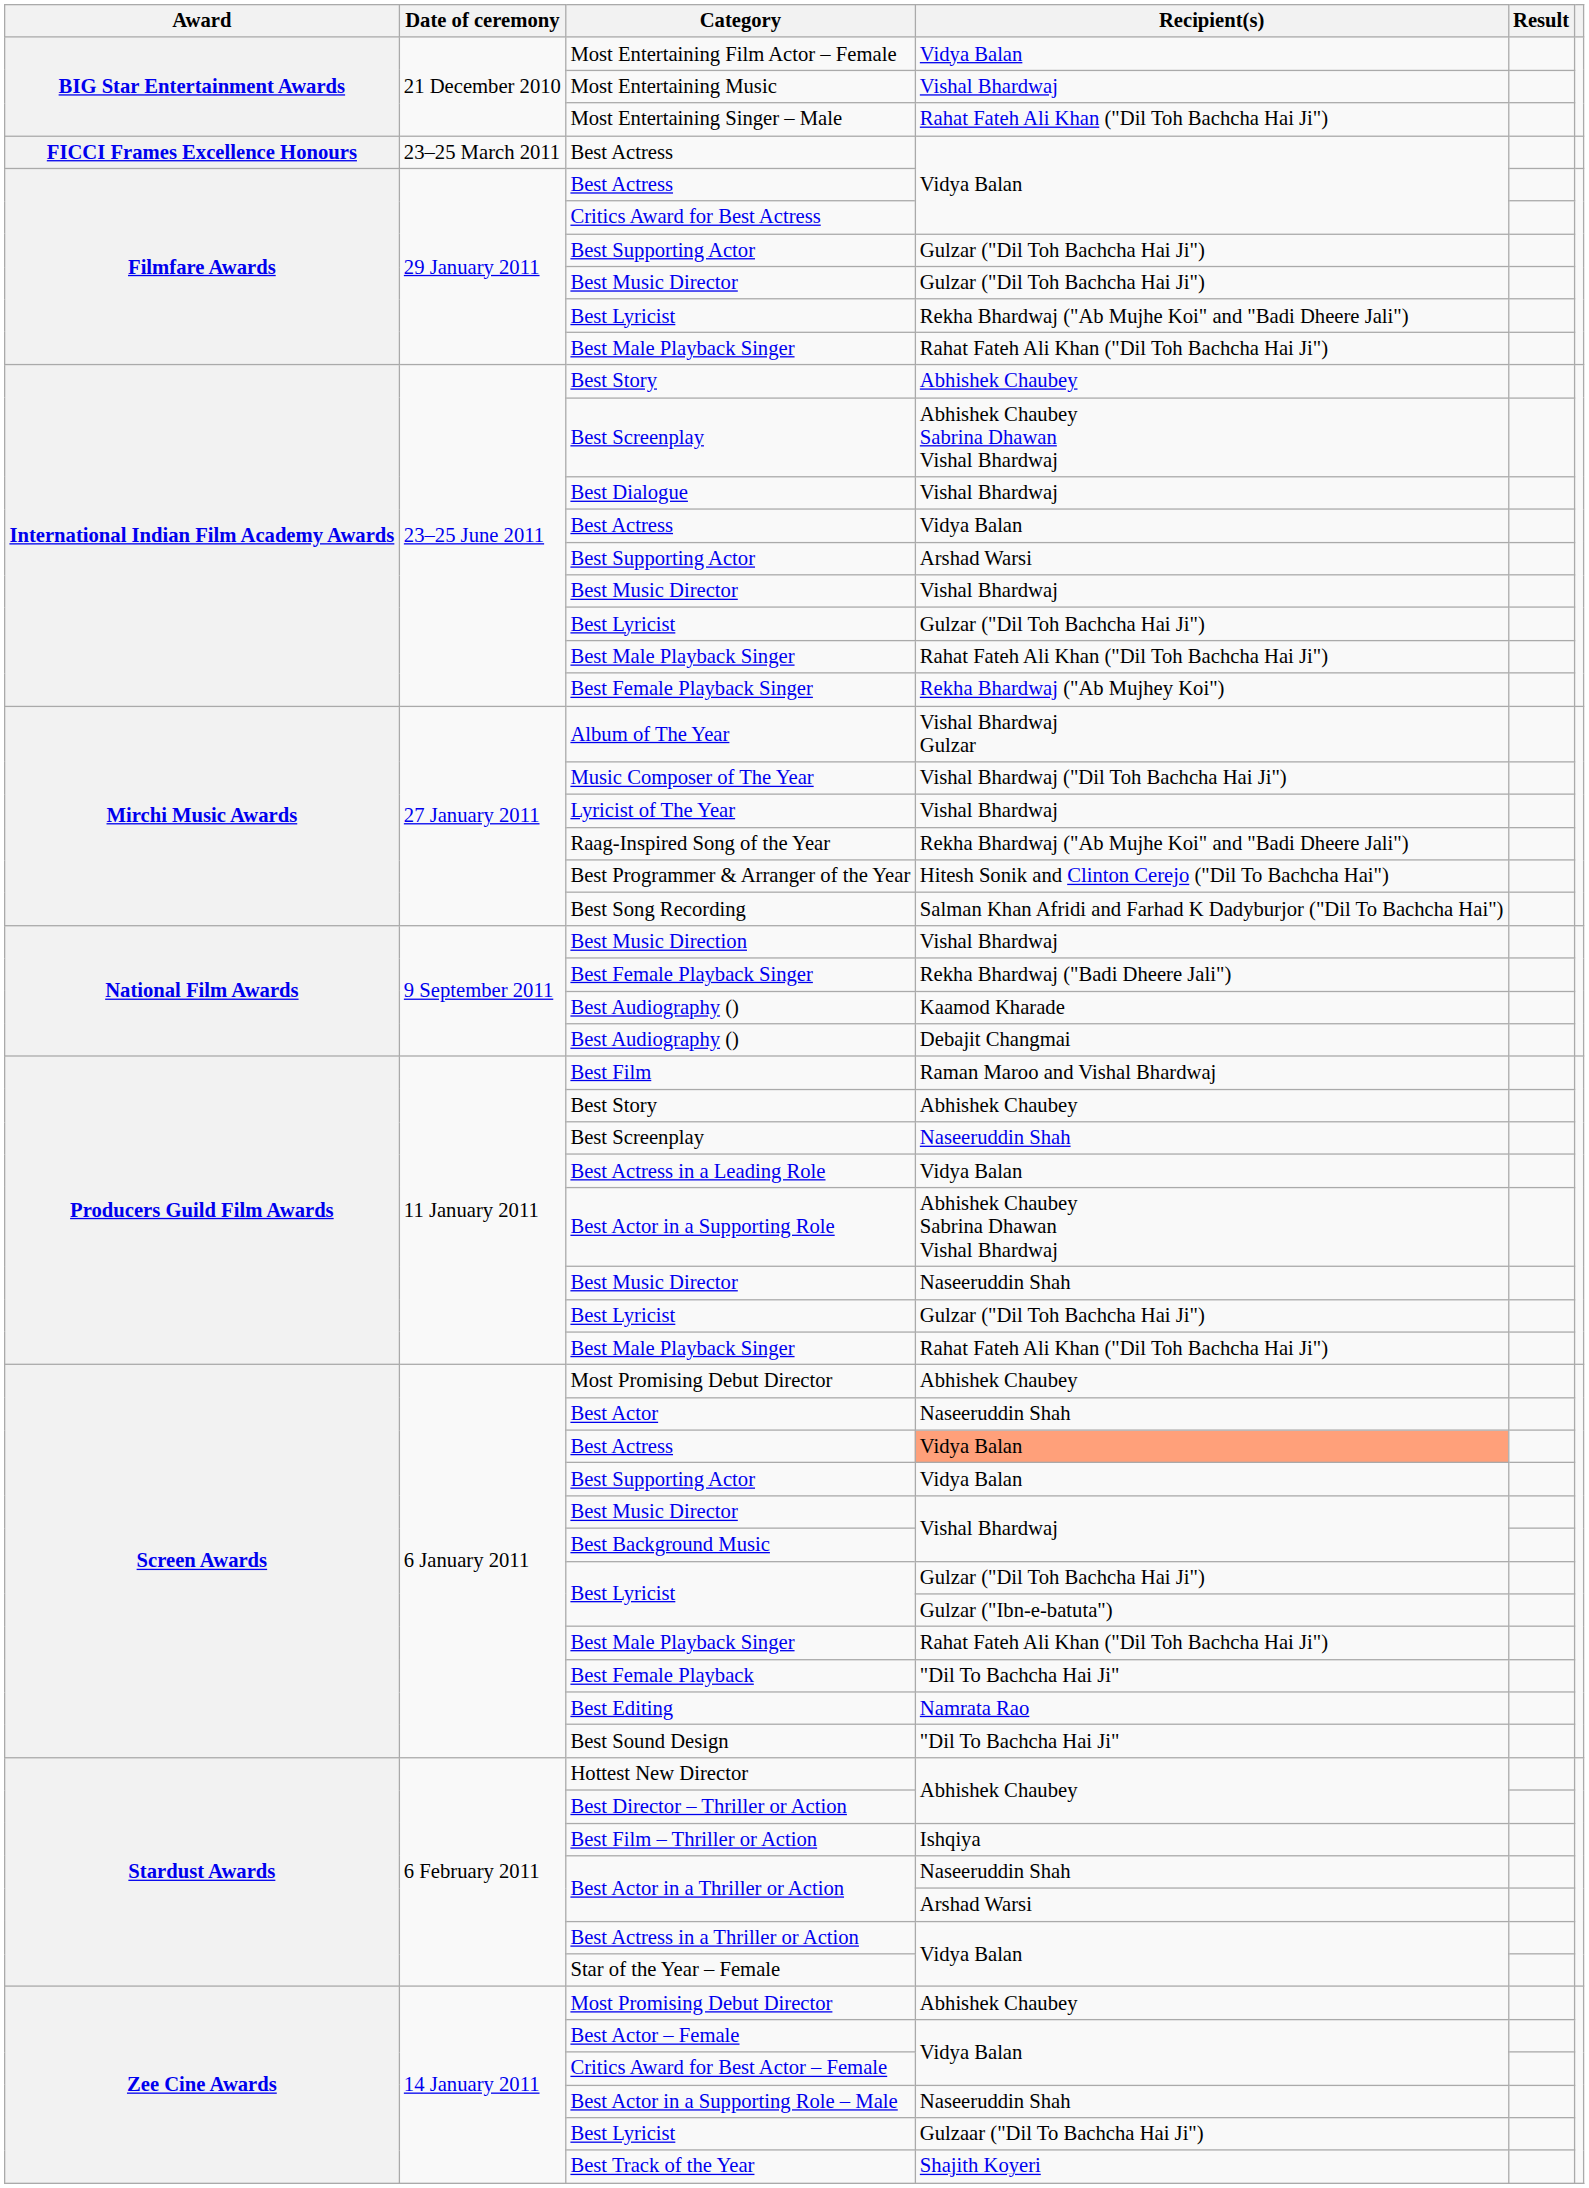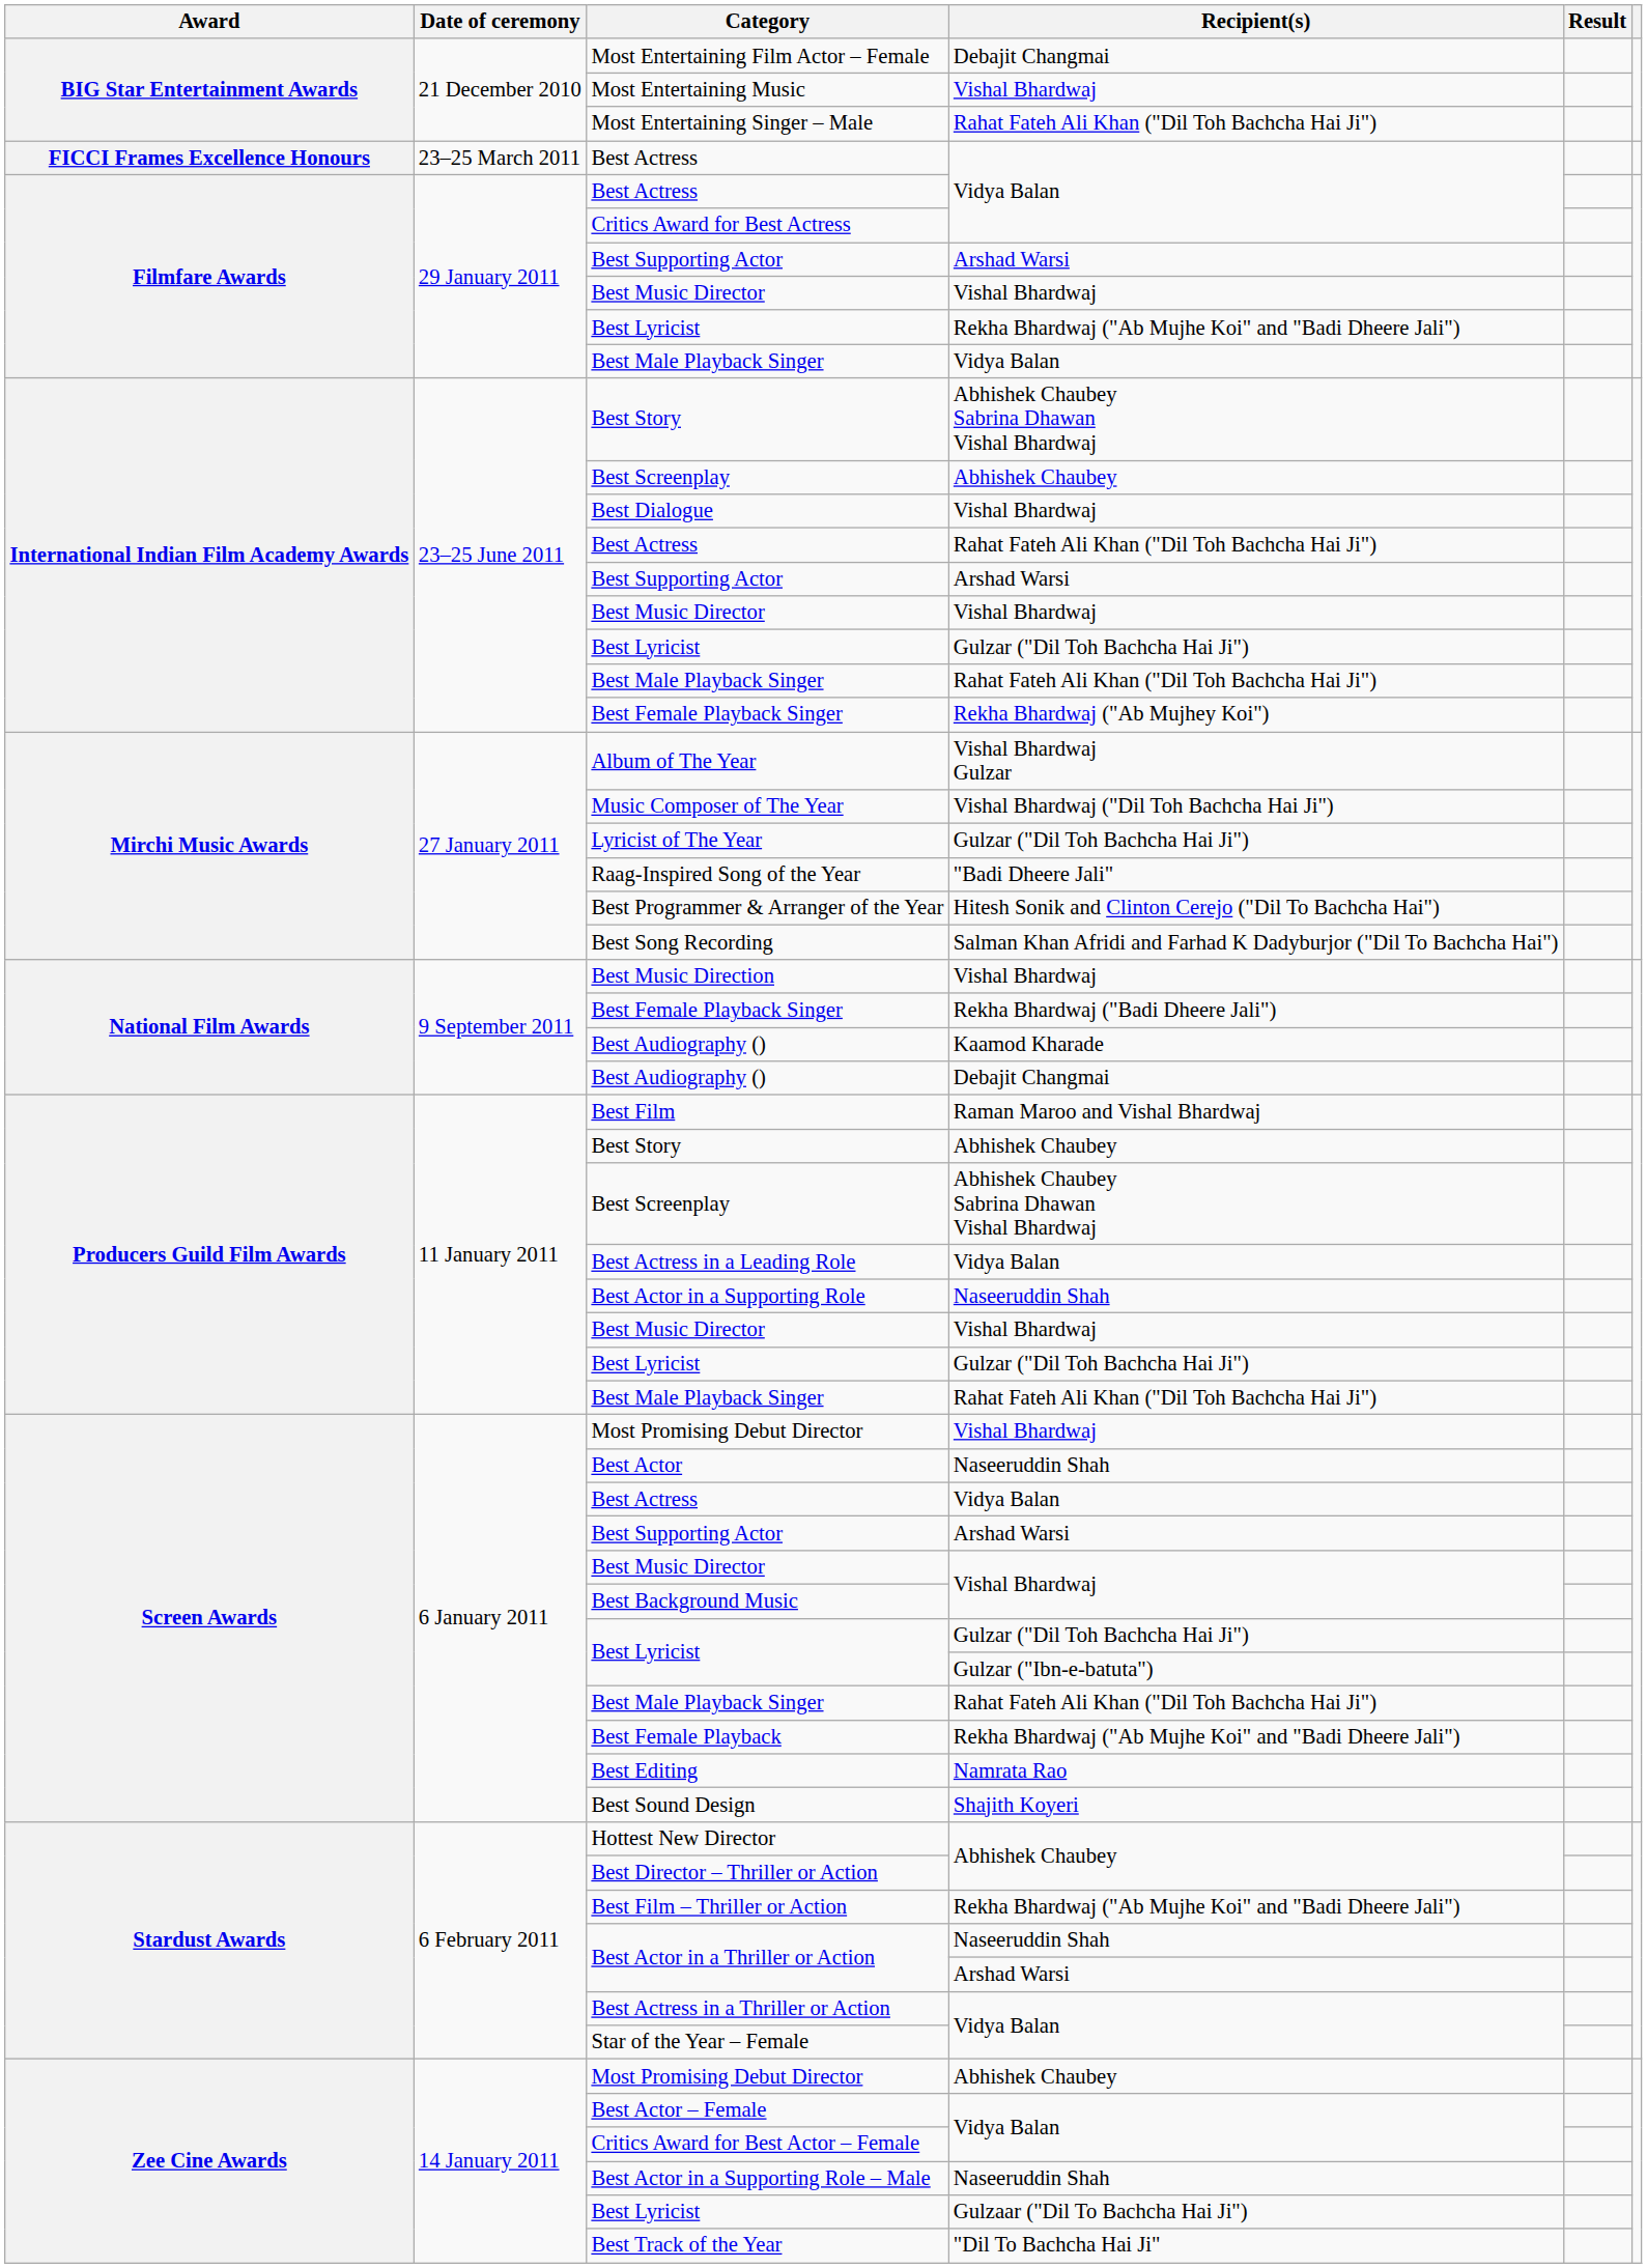 <table class="wikitable plainrowheaders sortable">
 <tr>
 <th scope="col">Award</th>
 <th scope="col">Date of ceremony</th>
 <th scope="col">Category</th>
 <th scope="col">Recipient(s)</th>
 <th scope="col" class="unsortable">Result</th>
 <th scope="col" class="unsortable"></th>
 </tr>
 <tr>
 <th scope="row" rowspan="3"><a href='#'>BIG Star Entertainment Awards</a></th>
 <td rowspan="3">21 December 2010</td>
 <td>Most Entertaining Film Actor – Female</td>
-<td><a href='#'>Vidya Balan</a></td>
+<td>Debajit Changmai</td>
 <td></td>
 <td rowspan="3"><br></td>
 </tr>
 <tr>
 <td>Most Entertaining Music</td>
 <td><a href='#'>Vishal Bhardwaj</a></td>
 <td></td>
 </tr>
 <tr>
 <td>Most Entertaining Singer – Male</td>
 <td><a href='#'>Rahat Fateh Ali Khan</a> ("Dil Toh Bachcha Hai Ji")</td>
 <td></td>
 </tr>
 <tr>
 <th scope="row"><a href='#'>FICCI Frames Excellence Honours</a></th>
 <td>23–25 March 2011</td>
 <td>Best Actress</td>
 <td rowspan="3">Vidya Balan</td>
 <td></td>
 <td></td>
 </tr>
 <tr>
 <th scope="row" rowspan="6"><a href='#'>Filmfare Awards</a></th>
 <td rowspan="6"><a href='#'>29 January 2011</a></td>
 <td><a href='#'>Best Actress</a></td>
 <td></td>
 <td rowspan="6"><br></td>
 </tr>
 <tr>
 <td><a href='#'>Critics Award for Best Actress</a></td>
 <td></td>
 </tr>
 <tr>
 <td><a href='#'>Best Supporting Actor</a></td>
-<td>Gulzar ("Dil Toh Bachcha Hai Ji")</td>
+<td><a href='#'>Arshad Warsi</a></td>
 <td></td>
 </tr>
 <tr>
 <td><a href='#'>Best Music Director</a></td>
-<td>Gulzar ("Dil Toh Bachcha Hai Ji")</td>
+<td>Vishal Bhardwaj</td>
 <td></td>
 </tr>
 <tr>
 <td><a href='#'>Best Lyricist</a></td>
 <td>Rekha Bhardwaj ("Ab Mujhe Koi" and "Badi Dheere Jali")</td>
 <td></td>
 </tr>
 <tr>
 <td><a href='#'>Best Male Playback Singer</a></td>
-<td>Rahat Fateh Ali Khan ("Dil Toh Bachcha Hai Ji")</td>
+<td>Vidya Balan</td>
 <td></td>
 </tr>
 <tr>
 <th scope="row" rowspan="9"><a href='#'>International Indian Film Academy Awards</a></th>
 <td rowspan="9"><a href='#'>23–25 June 2011</a></td>
 <td><a href='#'>Best Story</a></td>
-<td><a href='#'>Abhishek Chaubey</a></td>
+<td>Abhishek Chaubey<br><a href='#'>Sabrina Dhawan</a><br>Vishal Bhardwaj</td>
 <td></td>
 <td rowspan="9"><br></td>
 </tr>
 <tr>
 <td><a href='#'>Best Screenplay</a></td>
-<td>Abhishek Chaubey<br><a href='#'>Sabrina Dhawan</a><br>Vishal Bhardwaj</td>
+<td><a href='#'>Abhishek Chaubey</a></td>
 <td></td>
 </tr>
 <tr>
 <td><a href='#'>Best Dialogue</a></td>
 <td>Vishal Bhardwaj</td>
 <td></td>
 </tr>
 <tr>
 <td><a href='#'>Best Actress</a></td>
-<td>Vidya Balan</td>
+<td>Rahat Fateh Ali Khan ("Dil Toh Bachcha Hai Ji")</td>
 <td></td>
 </tr>
 <tr>
 <td><a href='#'>Best Supporting Actor</a></td>
 <td>Arshad Warsi</td>
 <td></td>
 </tr>
 <tr>
 <td><a href='#'>Best Music Director</a></td>
 <td>Vishal Bhardwaj</td>
 <td></td>
 </tr>
 <tr>
 <td><a href='#'>Best Lyricist</a></td>
 <td>Gulzar ("Dil Toh Bachcha Hai Ji")</td>
 <td></td>
 </tr>
 <tr>
 <td><a href='#'>Best Male Playback Singer</a></td>
 <td>Rahat Fateh Ali Khan ("Dil Toh Bachcha Hai Ji")</td>
 <td></td>
 </tr>
 <tr>
 <td><a href='#'>Best Female Playback Singer</a></td>
 <td><a href='#'>Rekha Bhardwaj</a> ("Ab Mujhey Koi")</td>
 <td></td>
 </tr>
 <tr>
 <th scope="row" rowspan="6"><a href='#'>Mirchi Music Awards</a></th>
 <td rowspan="6"><a href='#'>27 January 2011</a></td>
 <td><a href='#'>Album of The Year</a></td>
 <td>Vishal Bhardwaj <br> Gulzar</td>
 <td></td>
 <td rowspan="6"><br></td>
 </tr>
 <tr>
 <td><a href='#'>Music Composer of The Year</a></td>
 <td>Vishal Bhardwaj ("Dil Toh Bachcha Hai Ji")</td>
 <td></td>
 </tr>
 <tr>
 <td><a href='#'>Lyricist of The Year</a></td>
-<td>Vishal Bhardwaj</td>
+<td>Gulzar ("Dil Toh Bachcha Hai Ji")</td>
 <td></td>
 </tr>
 <tr>
 <td>Raag-Inspired Song of the Year</td>
-<td>Rekha Bhardwaj ("Ab Mujhe Koi" and "Badi Dheere Jali")</td>
+<td>"Badi Dheere Jali"</td>
 <td></td>
 </tr>
 <tr>
 <td>Best Programmer & Arranger of the Year</td>
 <td>Hitesh Sonik and <a href='#'>Clinton Cerejo</a> ("Dil To Bachcha Hai")</td>
 <td></td>
 </tr>
 <tr>
 <td>Best Song Recording</td>
 <td>Salman Khan Afridi and Farhad K Dadyburjor ("Dil To Bachcha Hai")</td>
 <td></td>
 </tr>
 <tr>
 <th scope="row" rowspan="4"><a href='#'>National Film Awards</a></th>
 <td rowspan="4"><a href='#'>9 September 2011</a></td>
 <td><a href='#'>Best Music Direction</a></td>
 <td>Vishal Bhardwaj</td>
 <td></td>
 <td rowspan="4"><br></td>
 </tr>
 <tr>
 <td><a href='#'>Best Female Playback Singer</a></td>
 <td>Rekha Bhardwaj ("Badi Dheere Jali")</td>
 <td></td>
 </tr>
 <tr>
 <td><a href='#'>Best Audiography</a> ()</td>
 <td>Kaamod Kharade</td>
 <td></td>
 </tr>
 <tr>
 <td><a href='#'>Best Audiography</a> ()</td>
 <td>Debajit Changmai</td>
 <td></td>
 </tr>
 <tr>
 <th scope="row" rowspan="8"><a href='#'>Producers Guild Film Awards</a></th>
 <td rowspan="8">11 January 2011</td>
 <td><a href='#'>Best Film</a></td>
 <td>Raman Maroo and Vishal Bhardwaj</td>
 <td></td>
 <td rowspan="8"><br></td>
 </tr>
 <tr>
 <td>Best Story</td>
 <td>Abhishek Chaubey</td>
 <td></td>
 </tr>
 <tr>
 <td>Best Screenplay</td>
-<td><a href='#'>Naseeruddin Shah</a></td>
+<td>Abhishek Chaubey<br>Sabrina Dhawan<br>Vishal Bhardwaj</td>
 <td></td>
 </tr>
 <tr>
 <td><a href='#'>Best Actress in a Leading Role</a></td>
 <td>Vidya Balan</td>
 <td></td>
 </tr>
 <tr>
 <td><a href='#'>Best Actor in a Supporting Role</a></td>
-<td>Abhishek Chaubey<br>Sabrina Dhawan<br>Vishal Bhardwaj</td>
+<td><a href='#'>Naseeruddin Shah</a></td>
 <td></td>
 </tr>
 <tr>
 <td><a href='#'>Best Music Director</a></td>
-<td>Naseeruddin Shah</td>
+<td>Vishal Bhardwaj</td>
 <td></td>
 </tr>
 <tr>
 <td><a href='#'>Best Lyricist</a></td>
 <td>Gulzar ("Dil Toh Bachcha Hai Ji")</td>
 <td></td>
 </tr>
 <tr>
 <td><a href='#'>Best Male Playback Singer</a></td>
 <td>Rahat Fateh Ali Khan ("Dil Toh Bachcha Hai Ji")</td>
 <td></td>
 </tr>
 <tr>
 <th scope="row" rowspan="12"><a href='#'>Screen Awards</a></th>
 <td rowspan="12">6 January 2011</td>
 <td>Most Promising Debut Director</td>
-<td>Abhishek Chaubey</td>
+<td><a href='#'>Vishal Bhardwaj</a></td>
 <td></td>
 <td rowspan="12"><br></td>
 </tr>
 <tr>
 <td><a href='#'>Best Actor</a></td>
 <td>Naseeruddin Shah</td>
 <td></td>
 </tr>
 <tr>
 <td><a href='#'>Best Actress</a></td>
-<td style="background: lightsalmon;">Vidya Balan</td>
+<td>Vidya Balan</td>
 <td></td>
 </tr>
 <tr>
 <td><a href='#'>Best Supporting Actor</a></td>
-<td>Vidya Balan</td>
+<td>Arshad Warsi</td>
 <td></td>
 </tr>
 <tr>
 <td><a href='#'>Best Music Director</a></td>
 <td rowspan="2">Vishal Bhardwaj</td>
 <td></td>
 </tr>
 <tr>
 <td><a href='#'>Best Background Music</a></td>
 <td></td>
 </tr>
 <tr>
 <td rowspan="2"><a href='#'>Best Lyricist</a></td>
 <td>Gulzar ("Dil Toh Bachcha Hai Ji")</td>
 <td></td>
 </tr>
 <tr>
 <td>Gulzar ("Ibn-e-batuta")</td>
 <td></td>
 </tr>
 <tr>
 <td><a href='#'>Best Male Playback Singer</a></td>
 <td>Rahat Fateh Ali Khan ("Dil Toh Bachcha Hai Ji")</td>
 <td></td>
 </tr>
 <tr>
 <td><a href='#'>Best Female Playback</a></td>
-<td>"Dil To Bachcha Hai Ji"</td>
+<td>Rekha Bhardwaj ("Ab Mujhe Koi" and "Badi Dheere Jali")</td>
 <td></td>
 </tr>
 <tr>
 <td><a href='#'>Best Editing</a></td>
 <td><a href='#'>Namrata Rao</a></td>
 <td></td>
 </tr>
 <tr>
 <td>Best Sound Design</td>
-<td>"Dil To Bachcha Hai Ji"</td>
+<td><a href='#'>Shajith Koyeri</a></td>
 <td></td>
 </tr>
 <tr>
 <th scope="row" rowspan="7"><a href='#'>Stardust Awards</a></th>
 <td rowspan="7">6 February 2011</td>
 <td>Hottest New Director</td>
 <td rowspan="2">Abhishek Chaubey</td>
 <td></td>
 <td rowspan="7"><br></td>
 </tr>
 <tr>
 <td><a href='#'>Best Director – Thriller or Action</a></td>
 <td></td>
 </tr>
 <tr>
 <td><a href='#'>Best Film – Thriller or Action</a></td>
-<td>Ishqiya</td>
+<td>Rekha Bhardwaj ("Ab Mujhe Koi" and "Badi Dheere Jali")</td>
 <td></td>
 </tr>
 <tr>
 <td rowspan="2"><a href='#'>Best Actor in a Thriller or Action</a></td>
 <td>Naseeruddin Shah</td>
 <td></td>
 </tr>
 <tr>
 <td>Arshad Warsi</td>
 <td></td>
 </tr>
 <tr>
 <td><a href='#'>Best Actress in a Thriller or Action</a></td>
 <td rowspan="2">Vidya Balan</td>
 <td></td>
 </tr>
 <tr>
 <td>Star of the Year – Female</td>
 <td></td>
 </tr>
 <tr>
 <th scope="row" rowspan="6"><a href='#'>Zee Cine Awards</a></th>
 <td rowspan="6"><a href='#'>14 January 2011</a></td>
 <td><a href='#'>Most Promising Debut Director</a></td>
 <td>Abhishek Chaubey</td>
 <td></td>
 <td rowspan="6"><br><br></td>
 </tr>
 <tr>
 <td><a href='#'>Best Actor – Female</a></td>
 <td rowspan="2">Vidya Balan</td>
 <td></td>
 </tr>
 <tr>
 <td><a href='#'>Critics Award for Best Actor – Female</a></td>
 <td></td>
 </tr>
 <tr>
 <td><a href='#'>Best Actor in a Supporting Role – Male</a></td>
 <td>Naseeruddin Shah</td>
 <td></td>
 </tr>
 <tr>
 <td><a href='#'>Best Lyricist</a></td>
 <td>Gulzaar ("Dil To Bachcha Hai Ji")</td>
 <td></td>
 </tr>
 <tr>
 <td><a href='#'>Best Track of the Year</a></td>
-<td><a href='#'>Shajith Koyeri</a></td>
+<td>"Dil To Bachcha Hai Ji"</td>
 <td></td>
 </tr>
 <tr>
 </tr>
 </table>
